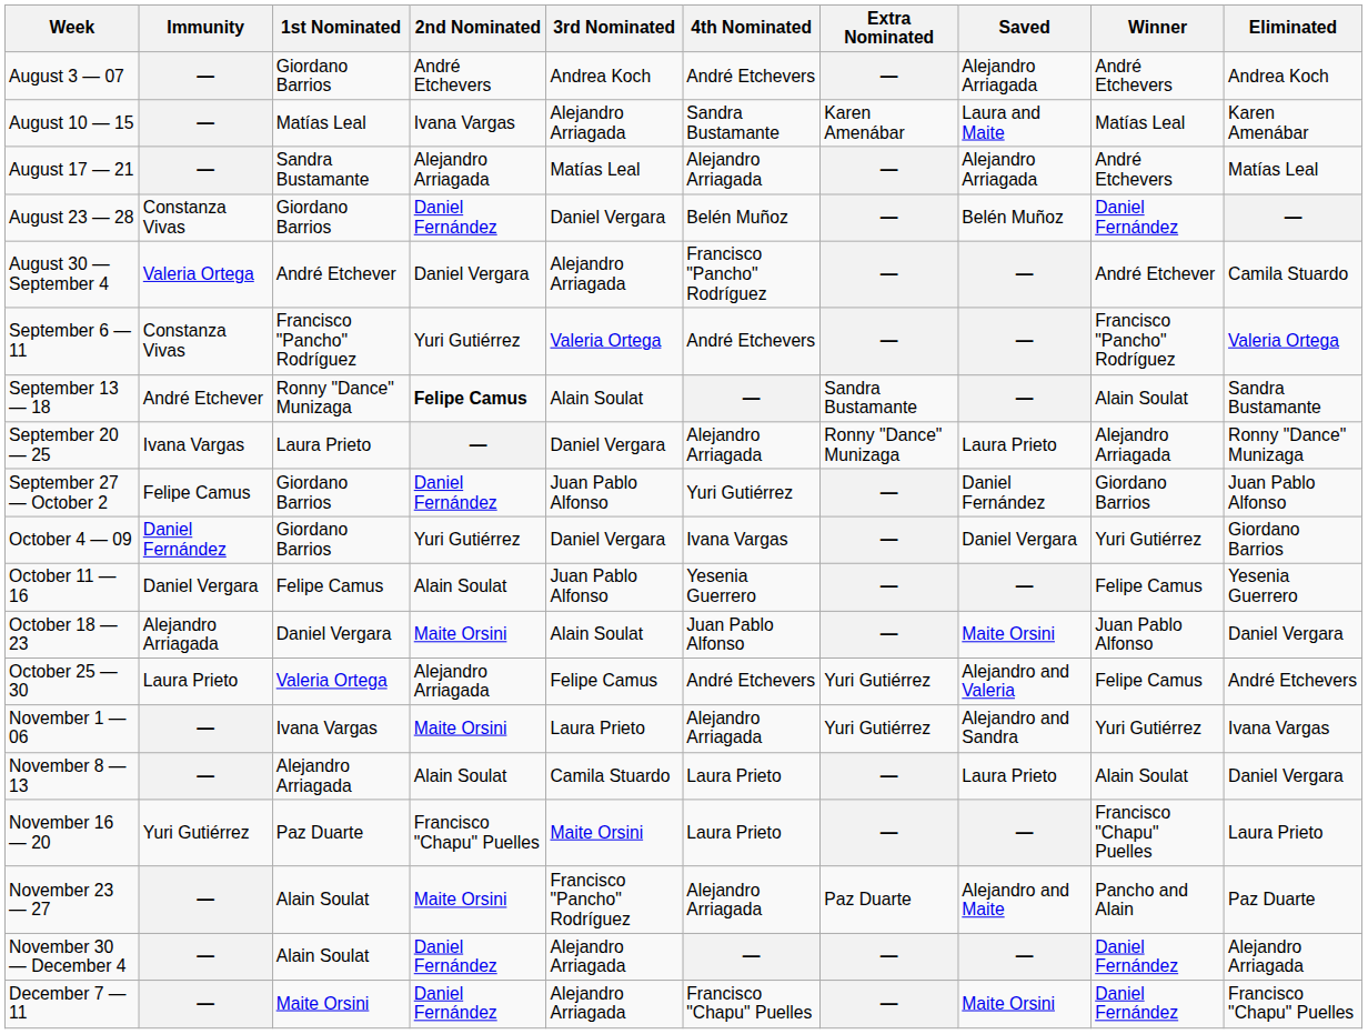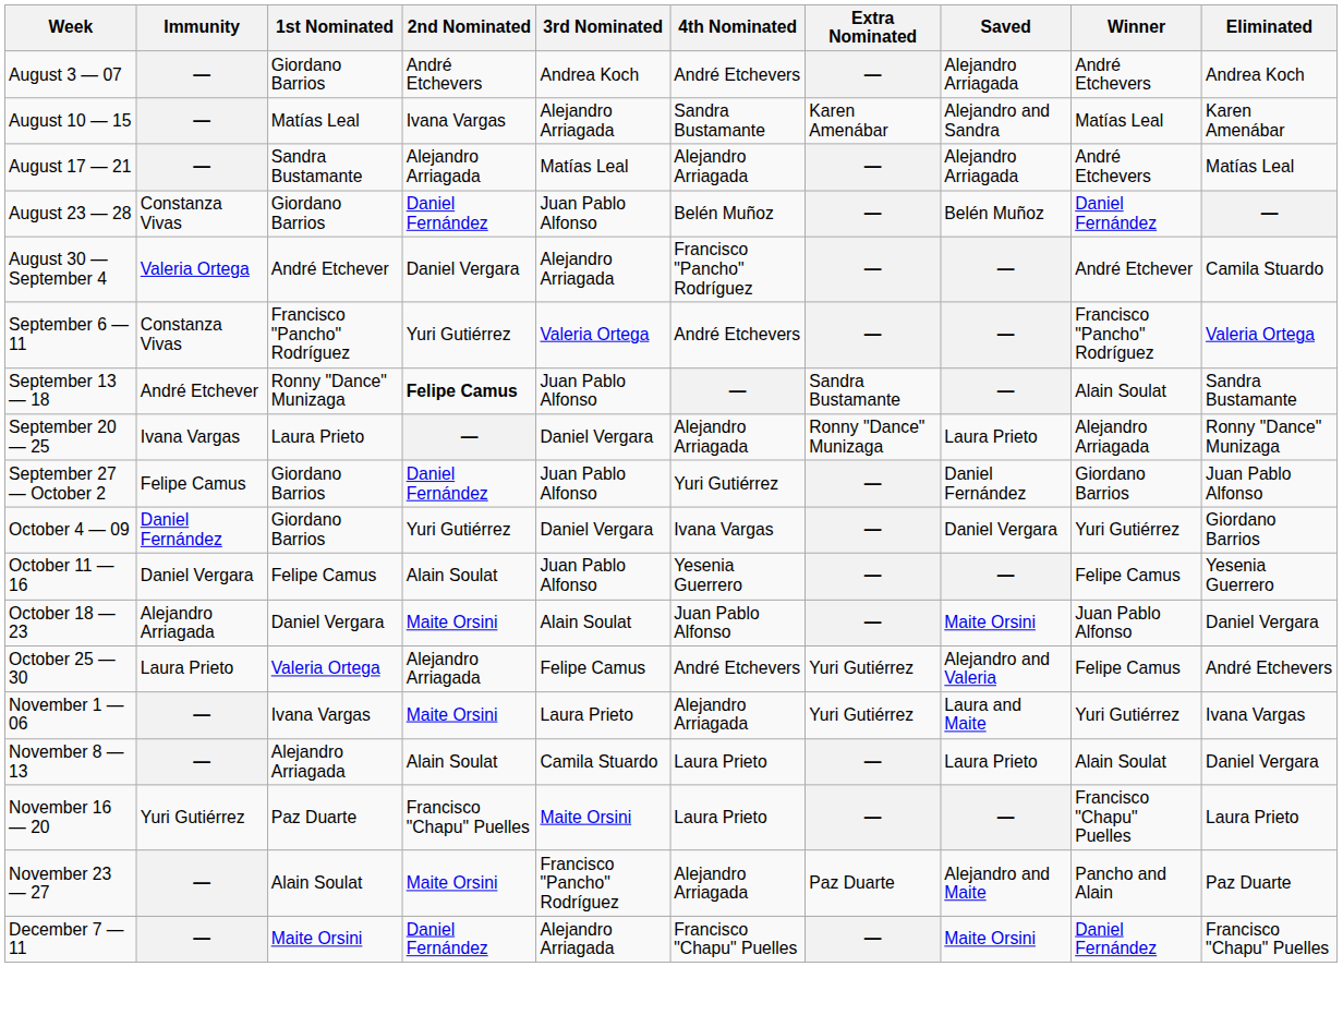 <table class="wikitable">
 <tr>
 <th width="150"><strong>Week</strong></th>
 <th width="150"><strong>Immunity</strong></th>
 <th width="150"><strong>1st Nominated</strong></th>
 <th width="150"><strong>2nd Nominated</strong></th>
 <th width="150"><strong>3rd Nominated</strong></th>
 <th width="150"><strong>4th Nominated</strong></th>
 <th width="150"><strong>Extra Nominated</strong></th>
 <th width="150"><strong>Saved</strong></th>
 <th width="150"><strong>Winner</strong></th>
 <th width="150"><strong>Eliminated</strong></th>
 </tr>
 <tr>
 <td>August 3 — 07</td>
 <th>—</th>
 <td>Giordano Barrios</td>
 <td>André Etchevers</td>
 <td>Andrea Koch</td>
 <td>André Etchevers</td>
 <th>—</th>
 <td>Alejandro Arriagada</td>
 <td>André Etchevers</td>
 <td>Andrea Koch</td>
 </tr>
 <tr>
 <td>August 10 — 15</td>
 <th>—</th>
 <td>Matías Leal</td>
 <td>Ivana Vargas</td>
 <td>Alejandro Arriagada</td>
 <td>Sandra Bustamante</td>
 <td>Karen Amenábar</td>
-<td>Laura and <a href='#'>Maite</a></td>
+<td>Alejandro and Sandra</td>
 <td>Matías Leal</td>
 <td>Karen Amenábar</td>
 </tr>
 <tr>
 <td>August 17 — 21</td>
 <th>—</th>
 <td>Sandra Bustamante</td>
 <td>Alejandro Arriagada</td>
 <td>Matías Leal</td>
 <td>Alejandro Arriagada</td>
 <th>—</th>
 <td>Alejandro Arriagada</td>
 <td>André Etchevers</td>
 <td>Matías Leal</td>
 </tr>
 <tr>
 <td>August 23 — 28</td>
 <td>Constanza Vivas</td>
 <td>Giordano Barrios</td>
 <td><a href='#'>Daniel Fernández</a></td>
-<td>Daniel Vergara</td>
+<td>Juan Pablo Alfonso</td>
 <td>Belén Muñoz</td>
 <th>—</th>
 <td>Belén Muñoz</td>
 <td><a href='#'>Daniel Fernández</a></td>
 <th>—</th>
 </tr>
 <tr>
 <td>August 30 — September 4</td>
 <td><a href='#'>Valeria Ortega</a></td>
 <td>André Etchever</td>
 <td>Daniel Vergara</td>
 <td>Alejandro Arriagada</td>
 <td>Francisco "Pancho" Rodríguez</td>
 <th>—</th>
 <th>—</th>
 <td>André Etchever</td>
 <td>Camila Stuardo</td>
 </tr>
 <tr>
 <td>September 6 — 11</td>
 <td>Constanza Vivas</td>
 <td>Francisco "Pancho" Rodríguez</td>
 <td>Yuri Gutiérrez</td>
 <td><a href='#'>Valeria Ortega</a></td>
 <td>André Etchevers</td>
 <th>—</th>
 <th>—</th>
 <td>Francisco "Pancho" Rodríguez</td>
 <td><a href='#'>Valeria Ortega</a></td>
 </tr>
 <tr>
 <td>September 13 — 18</td>
 <td>André Etchever</td>
 <td>Ronny "Dance" Munizaga</td>
 <td><strong>Felipe Camus</strong></td>
-<td>Alain Soulat</td>
+<td>Juan Pablo Alfonso</td>
 <th>—</th>
 <td>Sandra Bustamante</td>
 <th>—</th>
 <td>Alain Soulat</td>
 <td>Sandra Bustamante</td>
 </tr>
 <tr>
 <td>September 20 — 25</td>
 <td>Ivana Vargas</td>
 <td>Laura Prieto</td>
 <th>—</th>
 <td>Daniel Vergara</td>
 <td>Alejandro Arriagada</td>
 <td>Ronny "Dance" Munizaga</td>
 <td>Laura Prieto</td>
 <td>Alejandro Arriagada</td>
 <td>Ronny "Dance" Munizaga</td>
 </tr>
 <tr>
 <td>September 27 — October 2</td>
 <td>Felipe Camus</td>
 <td>Giordano Barrios</td>
 <td><a href='#'>Daniel Fernández</a></td>
 <td>Juan Pablo Alfonso</td>
 <td>Yuri Gutiérrez</td>
 <th>—</th>
 <td>Daniel Fernández</td>
 <td>Giordano Barrios</td>
 <td>Juan Pablo Alfonso</td>
 </tr>
 <tr>
 <td>October 4 — 09</td>
 <td><a href='#'>Daniel Fernández</a></td>
 <td>Giordano Barrios</td>
 <td>Yuri Gutiérrez</td>
 <td>Daniel Vergara</td>
 <td>Ivana Vargas</td>
 <th>—</th>
 <td>Daniel Vergara</td>
 <td>Yuri Gutiérrez</td>
 <td>Giordano Barrios</td>
 </tr>
 <tr>
 <td>October 11 — 16</td>
 <td>Daniel Vergara</td>
 <td>Felipe Camus</td>
 <td>Alain Soulat</td>
 <td>Juan Pablo Alfonso</td>
 <td>Yesenia Guerrero</td>
 <th>—</th>
 <th>—</th>
 <td>Felipe Camus</td>
 <td>Yesenia Guerrero</td>
 </tr>
 <tr>
 <td>October 18 — 23</td>
 <td>Alejandro Arriagada</td>
 <td>Daniel Vergara</td>
 <td><a href='#'>Maite Orsini</a></td>
 <td>Alain Soulat</td>
 <td>Juan Pablo Alfonso</td>
 <th>—</th>
 <td><a href='#'>Maite Orsini</a></td>
 <td>Juan Pablo Alfonso</td>
 <td>Daniel Vergara</td>
 </tr>
 <tr>
 <td>October 25 — 30</td>
 <td>Laura Prieto</td>
 <td><a href='#'>Valeria Ortega</a></td>
 <td>Alejandro Arriagada</td>
 <td>Felipe Camus</td>
 <td>André Etchevers</td>
 <td>Yuri Gutiérrez</td>
 <td>Alejandro and <a href='#'>Valeria</a></td>
 <td>Felipe Camus</td>
 <td>André Etchevers</td>
 </tr>
 <tr>
 <td>November 1 — 06</td>
 <th>—</th>
 <td>Ivana Vargas</td>
 <td><a href='#'>Maite Orsini</a></td>
 <td>Laura Prieto</td>
 <td>Alejandro Arriagada</td>
 <td>Yuri Gutiérrez</td>
-<td>Alejandro and Sandra</td>
+<td>Laura and <a href='#'>Maite</a></td>
 <td>Yuri Gutiérrez</td>
 <td>Ivana Vargas</td>
 </tr>
 <tr>
 <td>November 8 — 13</td>
 <th>—</th>
 <td>Alejandro Arriagada</td>
 <td>Alain Soulat</td>
 <td>Camila Stuardo</td>
 <td>Laura Prieto</td>
 <th>—</th>
 <td>Laura Prieto</td>
 <td>Alain Soulat</td>
 <td>Daniel Vergara</td>
 </tr>
 <tr>
 <td>November 16 — 20</td>
 <td>Yuri Gutiérrez</td>
 <td>Paz Duarte</td>
 <td>Francisco "Chapu" Puelles</td>
 <td><a href='#'>Maite Orsini</a></td>
 <td>Laura Prieto</td>
 <th>—</th>
 <th>—</th>
 <td>Francisco "Chapu" Puelles</td>
 <td>Laura Prieto</td>
 </tr>
 <tr>
 <td>November 23 — 27</td>
 <th>—</th>
 <td>Alain Soulat</td>
 <td><a href='#'>Maite Orsini</a></td>
 <td>Francisco "Pancho" Rodríguez</td>
 <td>Alejandro Arriagada</td>
 <td>Paz Duarte</td>
 <td>Alejandro and <a href='#'>Maite</a></td>
 <td>Pancho and Alain</td>
 <td>Paz Duarte</td>
 </tr>
 <tr>
-<td>November 30 — December 4</td>
-<th>—</th>
-<td>Alain Soulat</td>
-<td><a href='#'>Daniel Fernández</a></td>
-<td>Alejandro Arriagada</td>
-<th>—</th>
-<th>—</th>
-<th>—</th>
-<td><a href='#'>Daniel Fernández</a></td>
-<td>Alejandro Arriagada</td>
-</tr>
-<tr>
 <td>December 7 — 11</td>
 <th>—</th>
 <td><a href='#'>Maite Orsini</a></td>
 <td><a href='#'>Daniel Fernández</a></td>
 <td>Alejandro Arriagada</td>
 <td>Francisco "Chapu" Puelles</td>
 <th>—</th>
 <td><a href='#'>Maite Orsini</a></td>
 <td><a href='#'>Daniel Fernández</a></td>
 <td>Francisco "Chapu" Puelles</td>
 </tr>
 </table>
